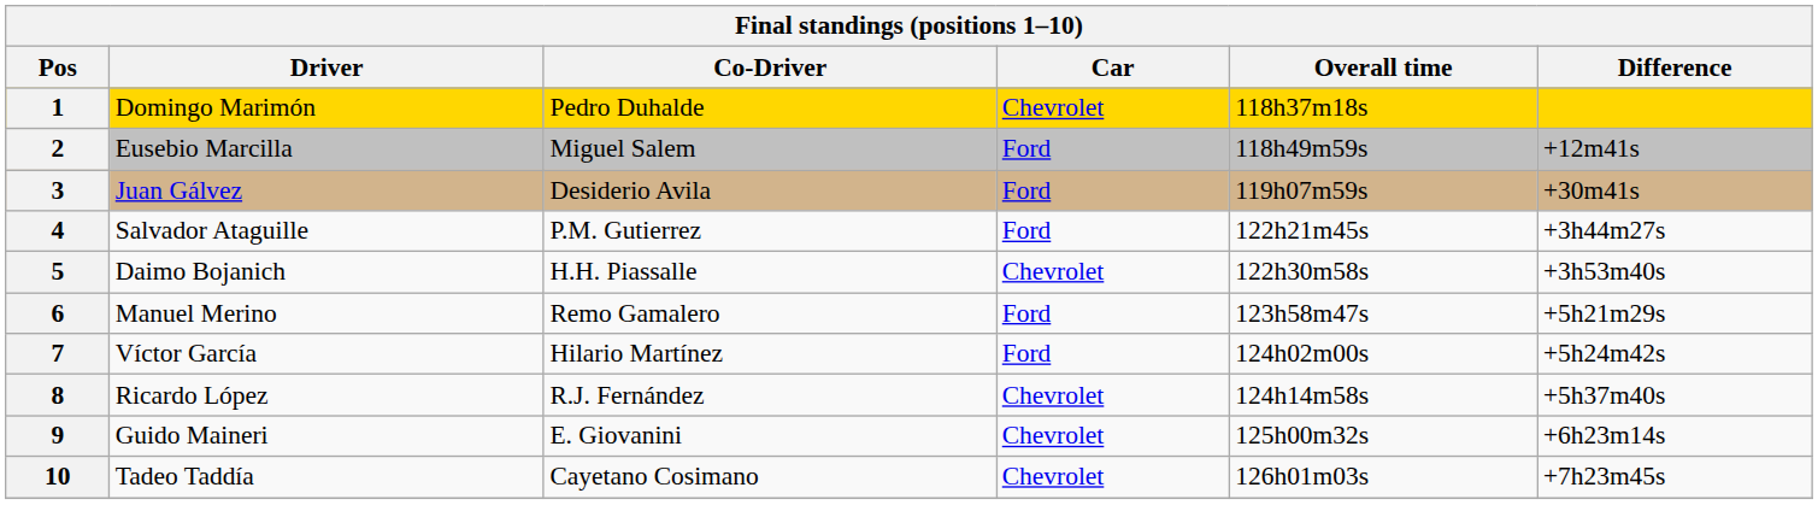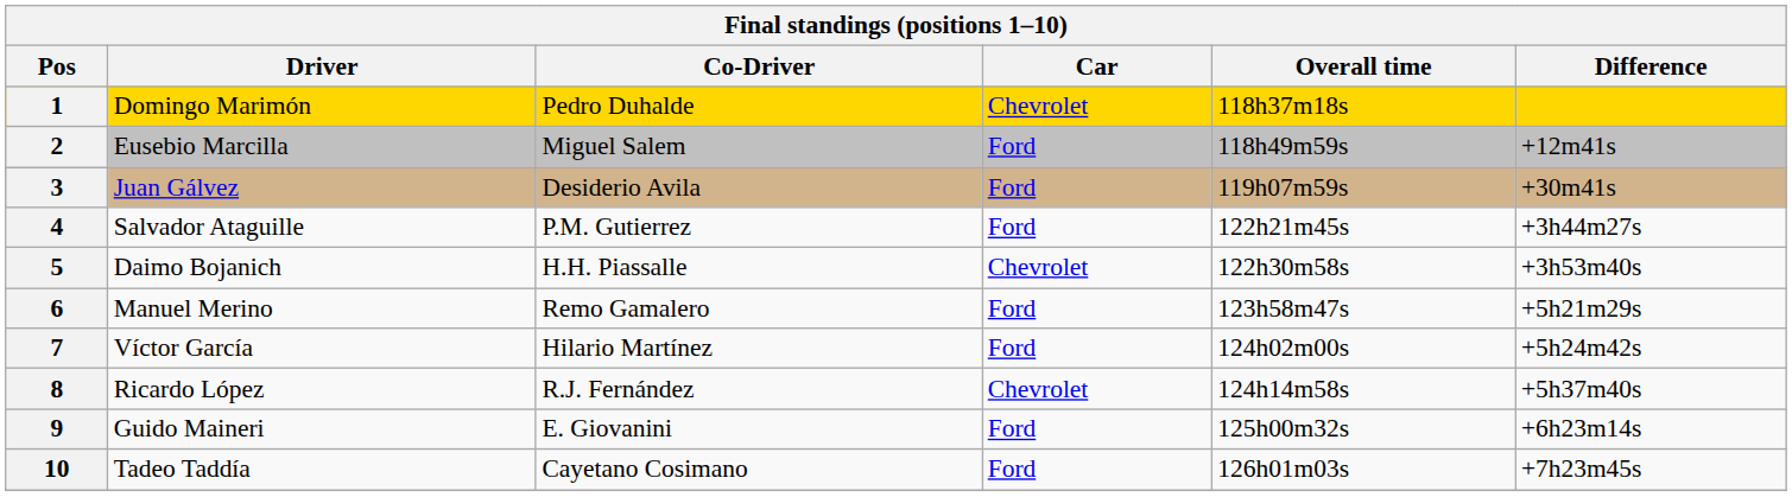 <table class="wikitable" style="width:70em;margin-bottom:0;">
 <tr>
 <th colspan=6>Final standings (positions 1–10)</th>
 </tr>
 <tr>
 <th>Pos</th>
 <th>Driver</th>
 <th>Co-Driver</th>
 <th>Car</th>
 <th>Overall time</th>
 <th>Difference</th>
 </tr>
 <tr style="background:gold;">
 <th>1</th>
 <td> Domingo Marimón</td>
 <td> Pedro Duhalde</td>
 <td><a href='#'>Chevrolet</a></td>
 <td>118h37m18s</td>
 <td></td>
 </tr>
 <tr style="background:silver;">
 <th>2</th>
 <td> Eusebio Marcilla</td>
 <td> Miguel Salem</td>
 <td><a href='#'>Ford</a></td>
 <td>118h49m59s</td>
 <td>+12m41s</td>
 </tr>
 <tr style="background:tan;">
 <th>3</th>
 <td> <a href='#'>Juan Gálvez</a></td>
 <td> Desiderio Avila</td>
 <td><a href='#'>Ford</a></td>
 <td>119h07m59s</td>
 <td>+30m41s</td>
 </tr>
 <tr>
 <th>4</th>
 <td> Salvador Ataguille</td>
 <td> P.M. Gutierrez</td>
 <td><a href='#'>Ford</a></td>
 <td>122h21m45s</td>
 <td>+3h44m27s</td>
 </tr>
 <tr>
 <th>5</th>
 <td> Daimo Bojanich</td>
 <td> H.H. Piassalle</td>
 <td><a href='#'>Chevrolet</a></td>
 <td>122h30m58s</td>
 <td>+3h53m40s</td>
 </tr>
 <tr>
 <th>6</th>
 <td> Manuel Merino</td>
 <td> Remo Gamalero</td>
 <td><a href='#'>Ford</a></td>
 <td>123h58m47s</td>
 <td>+5h21m29s</td>
 </tr>
 <tr>
 <th>7</th>
 <td> Víctor García</td>
 <td> Hilario Martínez</td>
 <td><a href='#'>Ford</a></td>
 <td>124h02m00s</td>
 <td>+5h24m42s</td>
 </tr>
 <tr>
 <th>8</th>
 <td> Ricardo López</td>
 <td> R.J. Fernández</td>
 <td><a href='#'>Chevrolet</a></td>
 <td>124h14m58s</td>
 <td>+5h37m40s</td>
 </tr>
 <tr>
 <th>9</th>
 <td> Guido Maineri</td>
 <td> E. Giovanini</td>
-<td><a href='#'>Chevrolet</a></td>
+<td><a href='#'>Ford</a></td>
 <td>125h00m32s</td>
 <td>+6h23m14s</td>
 </tr>
 <tr>
 <th>10</th>
 <td> Tadeo Taddía</td>
 <td> Cayetano Cosimano</td>
-<td><a href='#'>Chevrolet</a></td>
+<td><a href='#'>Ford</a></td>
 <td>126h01m03s</td>
 <td>+7h23m45s</td>
 </tr>
 <tr>
 </tr>
 </table>
